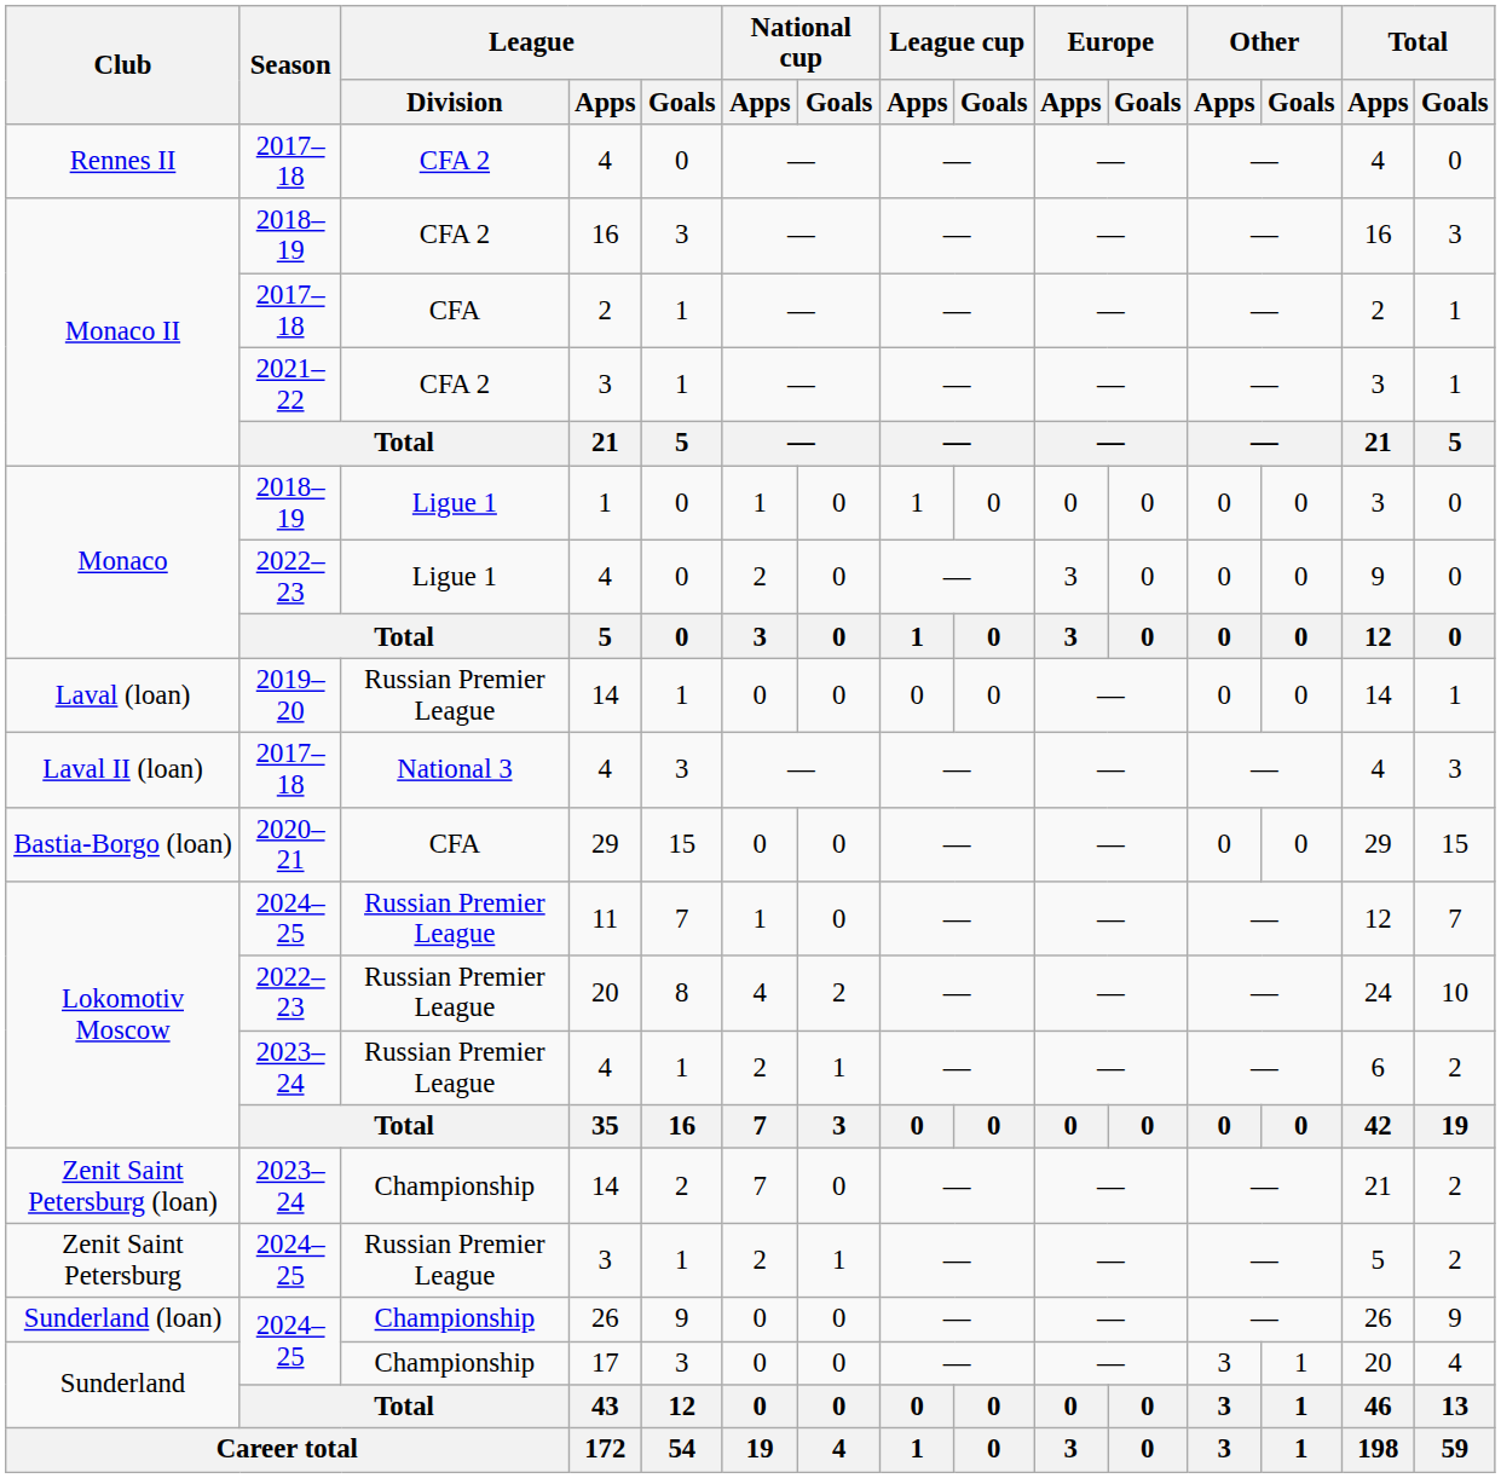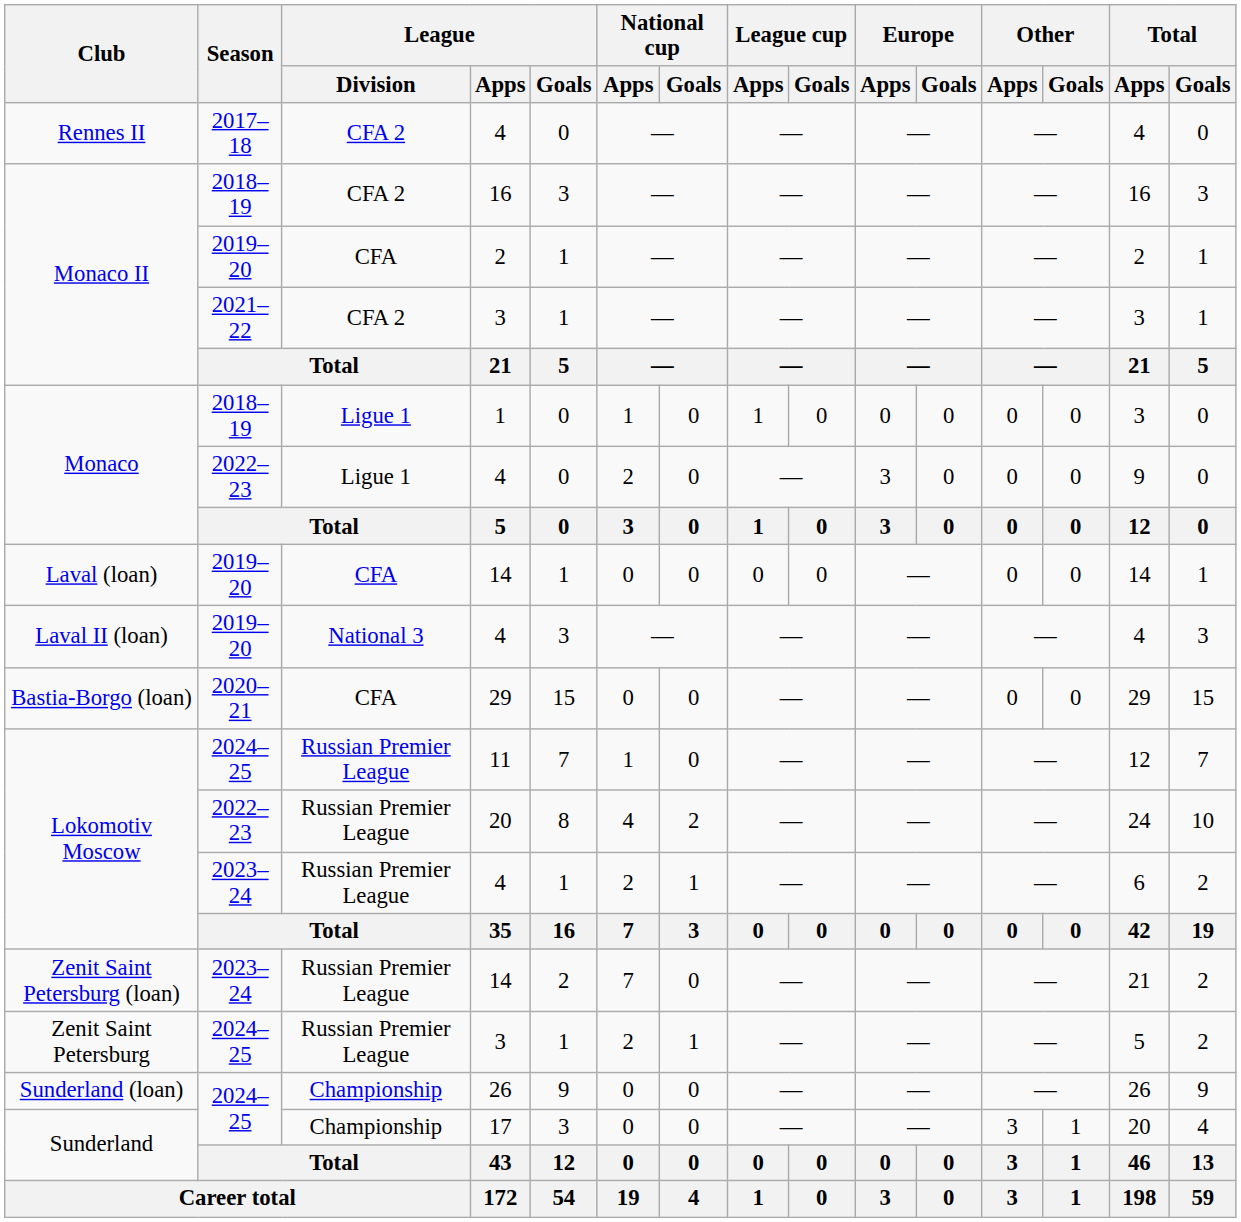 <table class="wikitable" style="text-align: center;">
 <tr>
 <th rowspan="2">Club</th>
 <th rowspan="2">Season</th>
 <th colspan="3">League</th>
 <th colspan="2">National cup</th>
 <th colspan="2">League cup</th>
 <th colspan="2">Europe</th>
 <th colspan="2">Other</th>
 <th colspan="2">Total</th>
 </tr>
 <tr>
 <th>Division</th>
 <th>Apps</th>
 <th>Goals</th>
 <th>Apps</th>
 <th>Goals</th>
 <th>Apps</th>
 <th>Goals</th>
 <th>Apps</th>
 <th>Goals</th>
 <th>Apps</th>
 <th>Goals</th>
 <th>Apps</th>
 <th>Goals</th>
 </tr>
 <tr>
 <td><a href='#'>Rennes II</a></td>
 <td><a href='#'>2017–18</a></td>
 <td><a href='#'>CFA 2</a></td>
 <td>4</td>
 <td>0</td>
 <td colspan="2">—</td>
 <td colspan="2">—</td>
 <td colspan="2">—</td>
 <td colspan="2">—</td>
 <td>4</td>
 <td>0</td>
 </tr>
 <tr>
 <td rowspan="4"><a href='#'>Monaco II</a></td>
 <td><a href='#'>2018–19</a></td>
 <td>CFA 2</td>
 <td>16</td>
 <td>3</td>
 <td colspan="2">—</td>
 <td colspan="2">—</td>
 <td colspan="2">—</td>
 <td colspan="2">—</td>
 <td>16</td>
 <td>3</td>
 </tr>
 <tr>
-<td><a href='#'>2017–18</a></td>
+<td><a href='#'>2019–20</a></td>
 <td>CFA</td>
 <td>2</td>
 <td>1</td>
 <td colspan="2">—</td>
 <td colspan="2">—</td>
 <td colspan="2">—</td>
 <td colspan="2">—</td>
 <td>2</td>
 <td>1</td>
 </tr>
 <tr>
 <td><a href='#'>2021–22</a></td>
 <td>CFA 2</td>
 <td>3</td>
 <td>1</td>
 <td colspan="2">—</td>
 <td colspan="2">—</td>
 <td colspan="2">—</td>
 <td colspan="2">—</td>
 <td>3</td>
 <td>1</td>
 </tr>
 <tr>
 <th colspan="2">Total</th>
 <th>21</th>
 <th>5</th>
 <th colspan="2">—</th>
 <th colspan="2">—</th>
 <th colspan="2">—</th>
 <th colspan="2">—</th>
 <th>21</th>
 <th>5</th>
 </tr>
 <tr>
 <td rowspan="3"><a href='#'>Monaco</a></td>
 <td><a href='#'>2018–19</a></td>
 <td><a href='#'>Ligue 1</a></td>
 <td>1</td>
 <td>0</td>
 <td>1</td>
 <td>0</td>
 <td>1</td>
 <td>0</td>
 <td>0</td>
 <td>0</td>
 <td>0</td>
 <td>0</td>
 <td>3</td>
 <td>0</td>
 </tr>
 <tr>
 <td><a href='#'>2022–23</a></td>
 <td>Ligue 1</td>
 <td>4</td>
 <td>0</td>
 <td>2</td>
 <td>0</td>
 <td colspan="2">—</td>
 <td>3</td>
 <td>0</td>
 <td>0</td>
 <td>0</td>
 <td>9</td>
 <td>0</td>
 </tr>
 <tr>
 <th colspan="2">Total</th>
 <th>5</th>
 <th>0</th>
 <th>3</th>
 <th>0</th>
 <th>1</th>
 <th>0</th>
 <th>3</th>
 <th>0</th>
 <th>0</th>
 <th>0</th>
 <th>12</th>
 <th>0</th>
 </tr>
 <tr>
 <td><a href='#'>Laval</a> (loan)</td>
 <td><a href='#'>2019–20</a></td>
-<td>Russian Premier League</td>
+<td><a href='#'>CFA</a></td>
 <td>14</td>
 <td>1</td>
 <td>0</td>
 <td>0</td>
 <td>0</td>
 <td>0</td>
 <td colspan="2">—</td>
 <td>0</td>
 <td>0</td>
 <td>14</td>
 <td>1</td>
 </tr>
 <tr>
 <td><a href='#'>Laval II</a> (loan)</td>
-<td><a href='#'>2017–18</a></td>
+<td><a href='#'>2019–20</a></td>
 <td><a href='#'>National 3</a></td>
 <td>4</td>
 <td>3</td>
 <td colspan="2">—</td>
 <td colspan="2">—</td>
 <td colspan="2">—</td>
 <td colspan="2">—</td>
 <td>4</td>
 <td>3</td>
 </tr>
 <tr>
 <td><a href='#'>Bastia-Borgo</a> (loan)</td>
 <td><a href='#'>2020–21</a></td>
 <td>CFA</td>
 <td>29</td>
 <td>15</td>
 <td>0</td>
 <td>0</td>
 <td colspan="2">—</td>
 <td colspan="2">—</td>
 <td>0</td>
 <td>0</td>
 <td>29</td>
 <td>15</td>
 </tr>
 <tr>
 <td rowspan="4"><a href='#'>Lokomotiv Moscow</a></td>
 <td><a href='#'>2024–25</a></td>
 <td><a href='#'>Russian Premier League</a></td>
 <td>11</td>
 <td>7</td>
 <td>1</td>
 <td>0</td>
 <td colspan="2">—</td>
 <td colspan="2">—</td>
 <td colspan="2">—</td>
 <td>12</td>
 <td>7</td>
 </tr>
 <tr>
 <td><a href='#'>2022–23</a></td>
 <td>Russian Premier League</td>
 <td>20</td>
 <td>8</td>
 <td>4</td>
 <td>2</td>
 <td colspan="2">—</td>
 <td colspan="2">—</td>
 <td colspan="2">—</td>
 <td>24</td>
 <td>10</td>
 </tr>
 <tr>
 <td><a href='#'>2023–24</a></td>
 <td>Russian Premier League</td>
 <td>4</td>
 <td>1</td>
 <td>2</td>
 <td>1</td>
 <td colspan="2">—</td>
 <td colspan="2">—</td>
 <td colspan="2">—</td>
 <td>6</td>
 <td>2</td>
 </tr>
 <tr>
 <th colspan="2">Total</th>
 <th>35</th>
 <th>16</th>
 <th>7</th>
 <th>3</th>
 <th>0</th>
 <th>0</th>
 <th>0</th>
 <th>0</th>
 <th>0</th>
 <th>0</th>
 <th>42</th>
 <th>19</th>
 </tr>
 <tr>
 <td><a href='#'>Zenit Saint Petersburg</a> (loan)</td>
 <td><a href='#'>2023–24</a></td>
-<td>Championship</td>
+<td>Russian Premier League</td>
 <td>14</td>
 <td>2</td>
 <td>7</td>
 <td>0</td>
 <td colspan="2">—</td>
 <td colspan="2">—</td>
 <td colspan="2">—</td>
 <td>21</td>
 <td>2</td>
 </tr>
 <tr>
 <td>Zenit Saint Petersburg</td>
 <td><a href='#'>2024–25</a></td>
 <td>Russian Premier League</td>
 <td>3</td>
 <td>1</td>
 <td>2</td>
 <td>1</td>
 <td colspan="2">—</td>
 <td colspan="2">—</td>
 <td colspan="2">—</td>
 <td>5</td>
 <td>2</td>
 </tr>
 <tr>
 <td><a href='#'>Sunderland</a> (loan)</td>
 <td rowspan="2"><a href='#'>2024–25</a></td>
 <td><a href='#'>Championship</a></td>
 <td>26</td>
 <td>9</td>
 <td>0</td>
 <td>0</td>
 <td colspan="2">—</td>
 <td colspan="2">—</td>
 <td colspan="2">—</td>
 <td>26</td>
 <td>9</td>
 </tr>
 <tr>
 <td rowspan="2">Sunderland</td>
 <td>Championship</td>
 <td>17</td>
 <td>3</td>
 <td>0</td>
 <td>0</td>
 <td colspan="2">—</td>
 <td colspan="2">—</td>
 <td>3</td>
 <td>1</td>
 <td>20</td>
 <td>4</td>
 </tr>
 <tr>
 <th colspan="2">Total</th>
 <th>43</th>
 <th>12</th>
 <th>0</th>
 <th>0</th>
 <th>0</th>
 <th>0</th>
 <th>0</th>
 <th>0</th>
 <th>3</th>
 <th>1</th>
 <th>46</th>
 <th>13</th>
 </tr>
 <tr>
 <th colspan="3">Career total</th>
 <th>172</th>
 <th>54</th>
 <th>19</th>
 <th>4</th>
 <th>1</th>
 <th>0</th>
 <th>3</th>
 <th>0</th>
 <th>3</th>
 <th>1</th>
 <th>198</th>
 <th>59</th>
 </tr>
 </table>
